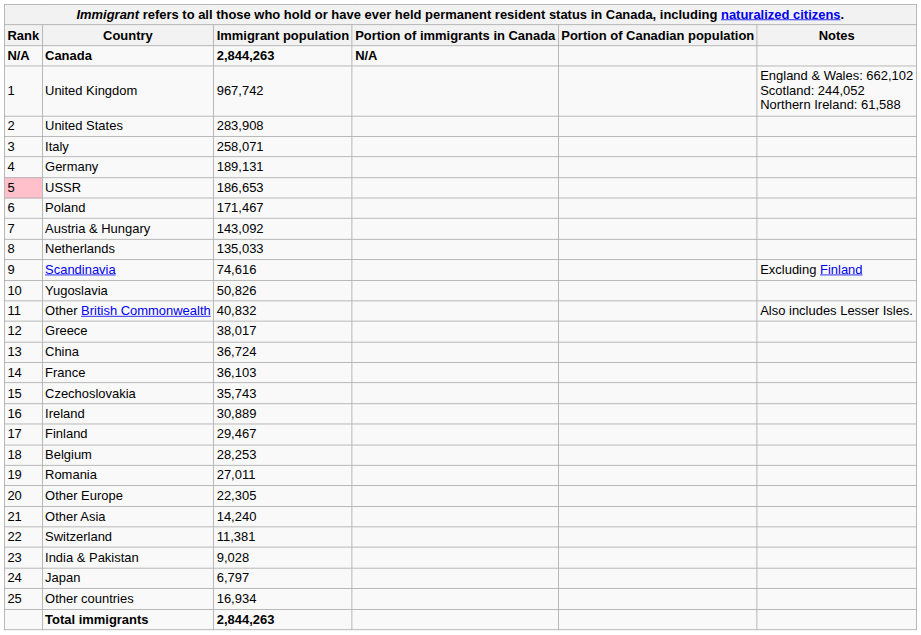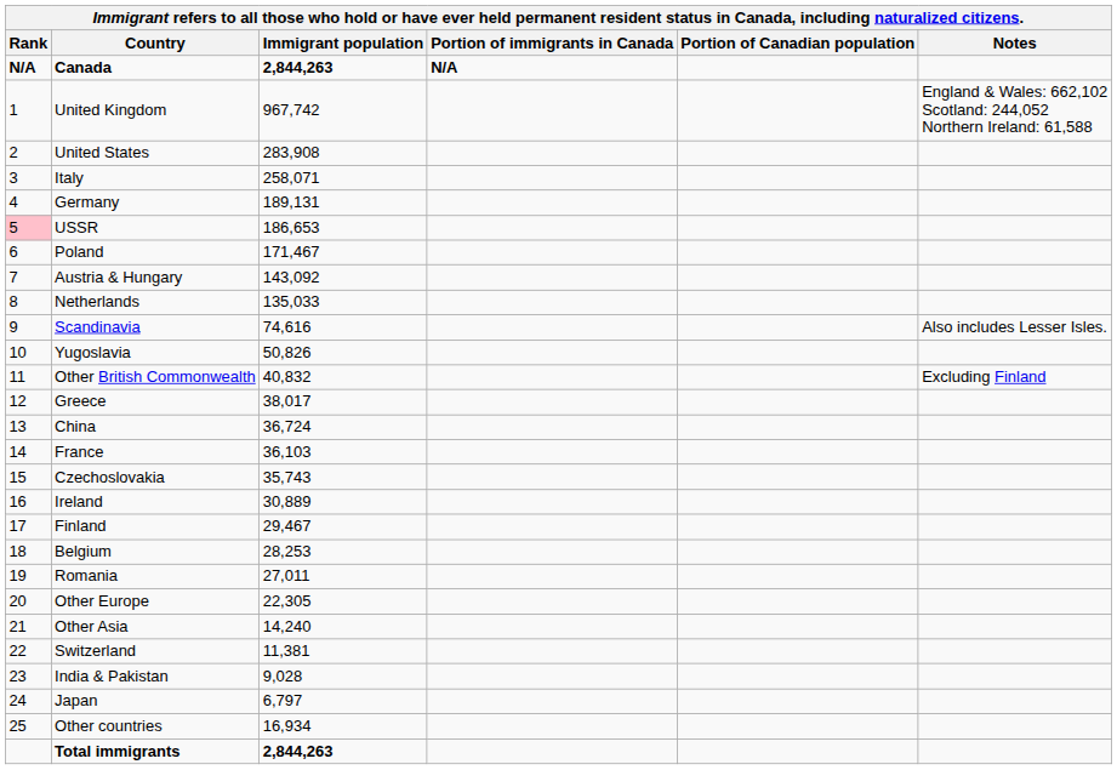 <table class="wikitable sortable">
 <tr>
 <th colspan="6"><em>Immigrant</em> refers to all those who hold or have ever held permanent resident status in Canada, including <a href='#'>naturalized citizens</a>.</th>
 </tr>
 <tr>
 <th>Rank</th>
 <th>Country</th>
 <th>Immigrant population</th>
 <th>Portion of immigrants in Canada</th>
 <th>Portion of Canadian population</th>
 <th>Notes</th>
 </tr>
 <tr>
 <td><strong>N/A</strong></td>
 <td><strong>Canada</strong></td>
 <td><strong>2,844,263</strong></td>
 <td><strong>N/A</strong></td>
 <td><strong></strong></td>
 <td></td>
 </tr>
 <tr>
 <td>1</td>
 <td>United Kingdom</td>
 <td>967,742</td>
 <td></td>
 <td></td>
 <td>England & Wales: 662,102<br>Scotland: 244,052<br>Northern Ireland: 61,588</td>
 </tr>
 <tr>
 <td>2</td>
 <td>United States</td>
 <td>283,908</td>
 <td></td>
 <td></td>
 <td></td>
 </tr>
 <tr>
 <td>3</td>
 <td>Italy</td>
 <td>258,071</td>
 <td></td>
 <td></td>
 <td></td>
 </tr>
 <tr>
 <td>4</td>
 <td>Germany</td>
 <td>189,131</td>
 <td></td>
 <td></td>
 <td></td>
 </tr>
 <tr>
 <td style="background: pink;">5</td>
 <td>USSR</td>
 <td>186,653</td>
 <td></td>
 <td></td>
 <td></td>
 </tr>
 <tr>
 <td>6</td>
 <td>Poland</td>
 <td>171,467</td>
 <td></td>
 <td></td>
 <td></td>
 </tr>
 <tr>
 <td>7</td>
 <td>Austria & Hungary</td>
 <td>143,092</td>
 <td></td>
 <td></td>
 <td></td>
 </tr>
 <tr>
 <td>8</td>
 <td>Netherlands</td>
 <td>135,033</td>
 <td></td>
 <td></td>
 <td></td>
 </tr>
 <tr>
 <td>9</td>
 <td><a href='#'>Scandinavia</a></td>
 <td>74,616</td>
 <td></td>
 <td></td>
-<td>Excluding <a href='#'>Finland</a></td>
+<td>Also includes Lesser Isles.</td>
 </tr>
 <tr>
 <td>10</td>
 <td>Yugoslavia</td>
 <td>50,826</td>
 <td></td>
 <td></td>
 <td></td>
 </tr>
 <tr>
 <td>11</td>
 <td>Other <a href='#'>British Commonwealth</a></td>
 <td>40,832</td>
 <td></td>
 <td></td>
-<td>Also includes Lesser Isles.</td>
+<td>Excluding <a href='#'>Finland</a></td>
 </tr>
 <tr>
 <td>12</td>
 <td>Greece</td>
 <td>38,017</td>
 <td></td>
 <td></td>
 <td></td>
 </tr>
 <tr>
 <td>13</td>
 <td>China</td>
 <td>36,724</td>
 <td></td>
 <td></td>
 <td></td>
 </tr>
 <tr>
 <td>14</td>
 <td>France</td>
 <td>36,103</td>
 <td></td>
 <td></td>
 <td></td>
 </tr>
 <tr>
 <td>15</td>
 <td>Czechoslovakia</td>
 <td>35,743</td>
 <td></td>
 <td></td>
 <td></td>
 </tr>
 <tr>
 <td>16</td>
 <td>Ireland</td>
 <td>30,889</td>
 <td></td>
 <td></td>
 <td></td>
 </tr>
 <tr>
 <td>17</td>
 <td>Finland</td>
 <td>29,467</td>
 <td></td>
 <td></td>
 <td></td>
 </tr>
 <tr>
 <td>18</td>
 <td>Belgium</td>
 <td>28,253</td>
 <td></td>
 <td></td>
 <td></td>
 </tr>
 <tr>
 <td>19</td>
 <td>Romania</td>
 <td>27,011</td>
 <td></td>
 <td></td>
 <td></td>
 </tr>
 <tr>
 <td>20</td>
 <td>Other Europe</td>
 <td>22,305</td>
 <td></td>
 <td></td>
 <td></td>
 </tr>
 <tr>
 <td>21</td>
 <td>Other Asia</td>
 <td>14,240</td>
 <td></td>
 <td></td>
 <td></td>
 </tr>
 <tr>
 <td>22</td>
 <td>Switzerland</td>
 <td>11,381</td>
 <td></td>
 <td></td>
 <td></td>
 </tr>
 <tr>
 <td>23</td>
 <td>India & Pakistan</td>
 <td>9,028</td>
 <td></td>
 <td></td>
 <td></td>
 </tr>
 <tr>
 <td>24</td>
 <td>Japan</td>
 <td>6,797</td>
 <td></td>
 <td></td>
 <td></td>
 </tr>
 <tr>
 <td>25</td>
 <td>Other countries</td>
 <td>16,934</td>
 <td></td>
 <td></td>
 <td></td>
 </tr>
 <tr>
 <td></td>
 <td><strong>Total immigrants</strong></td>
 <td><strong>2,844,263</strong></td>
 <td><strong></strong></td>
 <td><strong></strong></td>
 </tr>
 </table>
